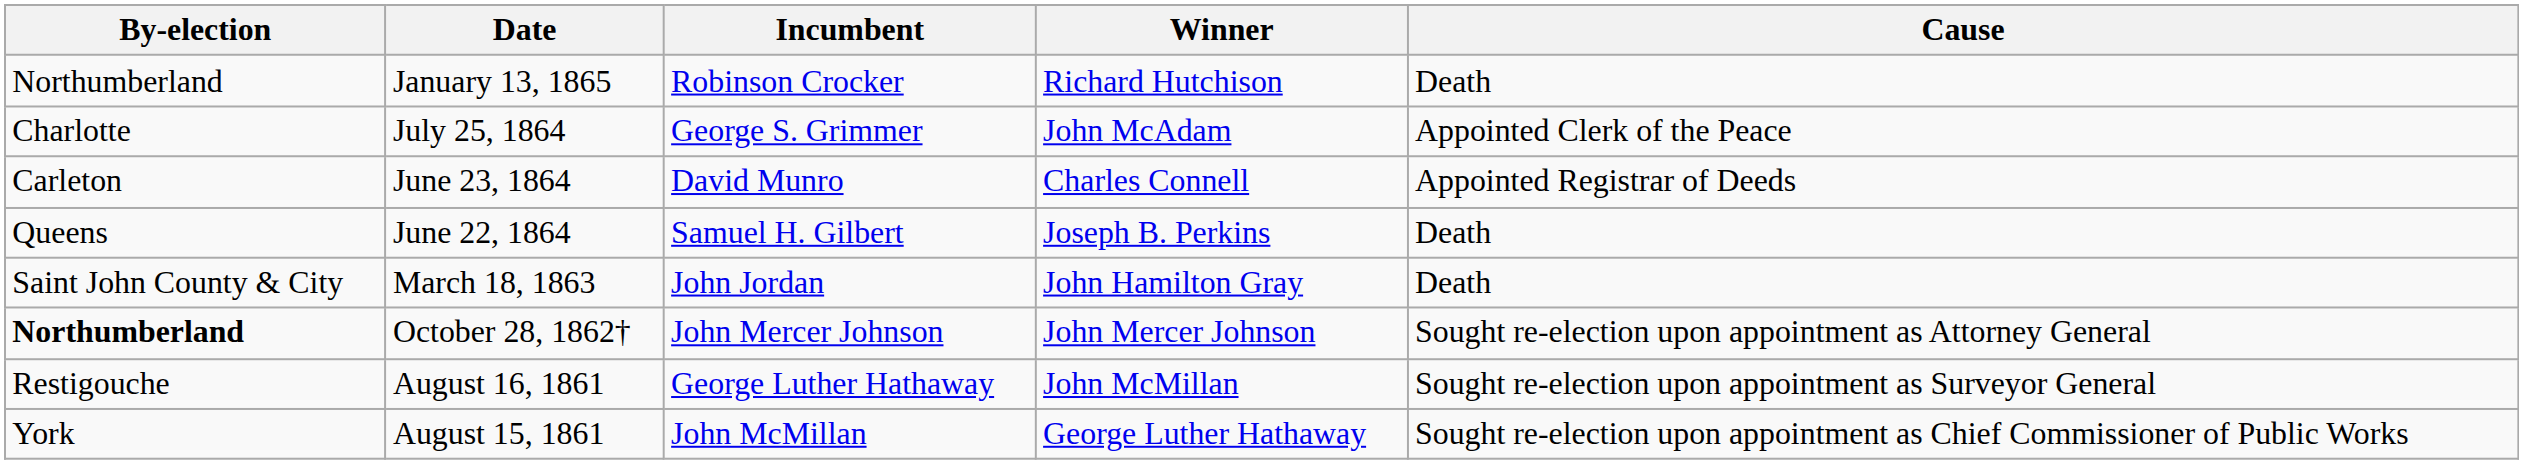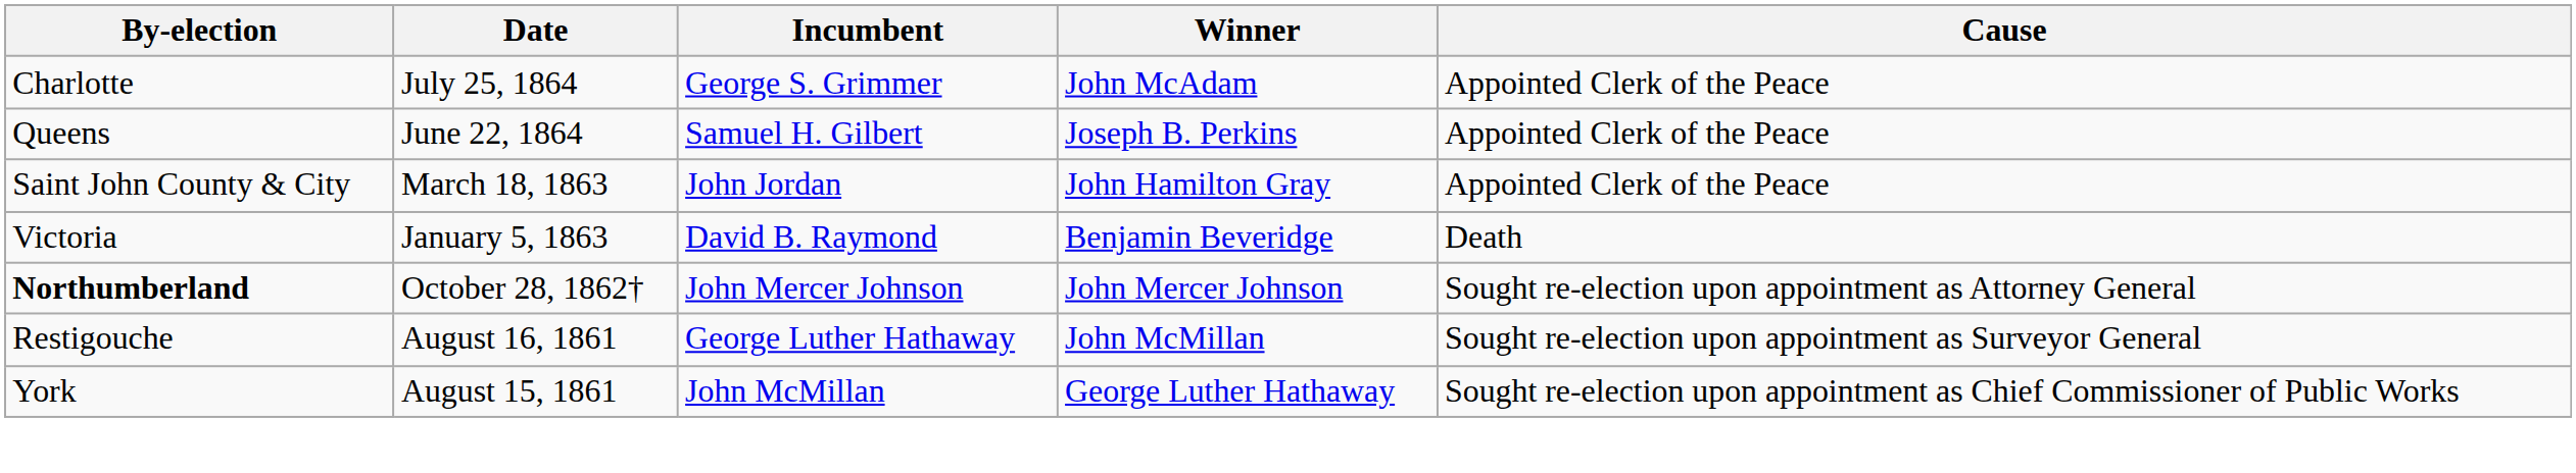 <table class=wikitable style="width:100%">
 <tr>
 <th>By-election</th>
 <th>Date</th>
 <th>Incumbent</th>
 <th>Winner</th>
 <th>Cause</th>
 </tr>
 <tr>
-<td>Northumberland</td>
-<td>January 13, 1865</td>
-<td><a href='#'>Robinson Crocker</a></td>
-<td><a href='#'>Richard Hutchison</a></td>
-<td>Death</td>
-</tr>
-<tr>
 <td>Charlotte</td>
 <td>July 25, 1864</td>
 <td><a href='#'>George S. Grimmer</a></td>
 <td><a href='#'>John McAdam</a></td>
 <td>Appointed Clerk of the Peace</td>
 </tr>
 <tr>
-<td>Carleton</td>
-<td>June 23, 1864</td>
-<td><a href='#'>David Munro</a></td>
-<td><a href='#'>Charles Connell</a></td>
-<td>Appointed Registrar of Deeds</td>
-</tr>
-<tr>
 <td>Queens</td>
 <td>June 22, 1864</td>
 <td><a href='#'>Samuel H. Gilbert</a></td>
 <td><a href='#'>Joseph B. Perkins</a></td>
-<td>Death</td>
+<td>Appointed Clerk of the Peace</td>
 </tr>
 <tr>
 <td>Saint John County & City</td>
 <td>March 18, 1863</td>
 <td><a href='#'>John Jordan</a></td>
 <td><a href='#'>John Hamilton Gray</a></td>
+<td>Appointed Clerk of the Peace</td>
+</tr>
+<tr>
+<td>Victoria</td>
+<td>January 5, 1863</td>
+<td><a href='#'>David B. Raymond</a></td>
+<td><a href='#'>Benjamin Beveridge</a></td>
 <td>Death</td>
 </tr>
 <tr>
 <td><strong>Northumberland</strong></td>
 <td>October 28, 1862†</td>
 <td><a href='#'>John Mercer Johnson</a></td>
 <td><a href='#'>John Mercer Johnson</a></td>
 <td>Sought re-election upon appointment as Attorney General</td>
 </tr>
 <tr>
 <td>Restigouche</td>
 <td>August 16, 1861</td>
 <td><a href='#'>George Luther Hathaway</a></td>
 <td><a href='#'>John McMillan</a></td>
 <td>Sought re-election upon appointment as Surveyor General</td>
 </tr>
 <tr>
 <td>York</td>
 <td>August 15, 1861</td>
 <td><a href='#'>John McMillan</a></td>
 <td><a href='#'>George Luther Hathaway</a></td>
 <td>Sought re-election upon appointment as Chief Commissioner of Public Works</td>
 </tr>
 </table>
